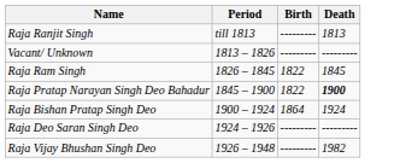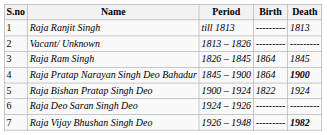 <table class="wikitable">
 <tr>
+<th>S.no</th>
 <th>Name</th>
 <th>Period</th>
 <th>Birth</th>
 <th>Death</th>
 </tr>
 <tr>
+<td>1</td>
 <td><em>Raja Ranjit Singh</em></td>
 <td><em>till 1813</em></td>
 <td><em>---------</em></td>
 <td><em>1813</em></td>
 </tr>
 <tr>
+<td>2</td>
 <td><em>Vacant/ Unknown</em></td>
 <td><em>1813 – 1826</em></td>
 <td><em>---------</em></td>
 <td><em>---------</em></td>
 </tr>
 <tr>
+<td>3</td>
 <td><em>Raja Ram Singh</em></td>
 <td><em>1826 – 1845</em></td>
-<td><em>1822</em></td>
+<td><em>1864</em></td>
 <td><em>1845</em></td>
 </tr>
 <tr>
+<td>4</td>
 <td><em>Raja Pratap Narayan Singh Deo Bahadur</em></td>
 <td><em>1845 – 1900</em></td>
-<td><em>1822</em></td>
+<td><em>1864</em></td>
 <td><strong><em>1900</em></strong></td>
 </tr>
 <tr>
+<td>5</td>
 <td><em>Raja Bishan Pratap Singh Deo</em></td>
 <td><em>1900 – 1924</em></td>
-<td><em>1864</em></td>
+<td><em>1822</em></td>
 <td><em>1924</em></td>
 </tr>
 <tr>
+<td>6</td>
 <td><em>Raja Deo Saran Singh Deo</em></td>
 <td><em>1924 – 1926</em></td>
 <td><em>---------</em></td>
 <td><em>---------</em></td>
 </tr>
 <tr>
+<td>7</td>
 <td><em>Raja Vijay Bhushan Singh Deo</em></td>
 <td><em>1926 – 1948</em></td>
 <td><em>---------</em></td>
-<td><em>1982</em></td>
+<td><strong><em>1982</em></strong></td>
 </tr>
 </table>
